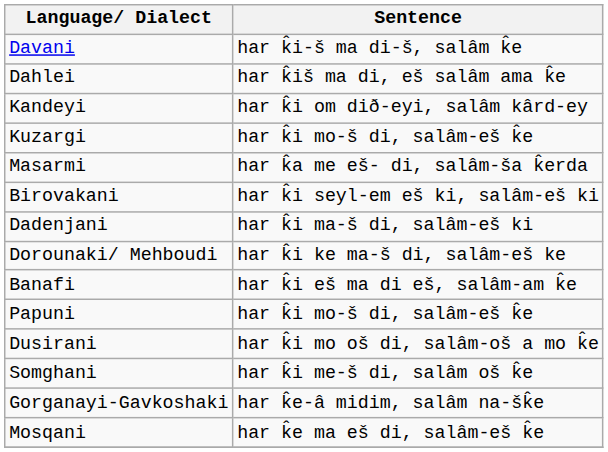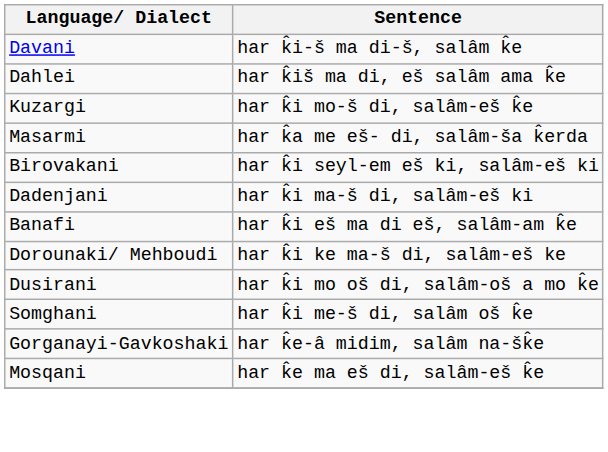 <table class="wikitable" style="font-size: 95%">
 <tr>
 <th>Language/ Dialect</th>
 <th>Sentence</th>
 </tr>
 <tr>
 <td><a href='#'>Davani</a></td>
 <td>har k̂i-š ma di-š, salâm k̂e</td>
 </tr>
 <tr>
 <td>Dahlei</td>
 <td>har k̂iš ma di, eš salâm ama k̂e</td>
-</tr>
-<tr>
-<td>Kandeyi</td>
-<td>har k̂i om dið-eyi, salâm kârd-ey</td>
 </tr>
 <tr>
 <td>Kuzargi</td>
 <td>har k̂i mo-š di, salâm-eš k̂e</td>
 </tr>
 <tr>
 <td>Masarmi</td>
 <td>har k̂a me eš- di, salâm-ša k̂erda</td>
 </tr>
 <tr>
 <td>Birovakani</td>
 <td>har k̂i seyl-em eš ki, salâm-eš ki</td>
 </tr>
 <tr>
 <td>Dadenjani</td>
 <td>har k̂i ma-š di, salâm-eš ki</td>
 </tr>
 <tr>
-<td>Dorounaki/ Mehboudi</td>
-<td>har k̂i ke ma-š di, salâm-eš ke</td>
-</tr>
-<tr>
 <td>Banafi</td>
 <td>har k̂i eš ma di eš, salâm-am k̂e</td>
 </tr>
 <tr>
-<td>Papuni</td>
-<td>har k̂i mo-š di, salâm-eš k̂e</td>
+<td>Dorounaki/ Mehboudi</td>
+<td>har k̂i ke ma-š di, salâm-eš ke</td>
 </tr>
 <tr>
 <td>Dusirani</td>
 <td>har k̂i mo oš di, salâm-oš a mo k̂e</td>
 </tr>
 <tr>
 <td>Somghani</td>
 <td>har k̂i me-š di, salâm oš k̂e</td>
 </tr>
 <tr>
 <td>Gorganayi-Gavkoshaki</td>
 <td>har k̂e-â midim, salâm na-šk̂e</td>
 </tr>
 <tr>
 <td>Mosqani</td>
 <td>har k̂e ma eš di, salâm-eš k̂e</td>
 </tr>
 <tr>
 </tr>
 </table>
